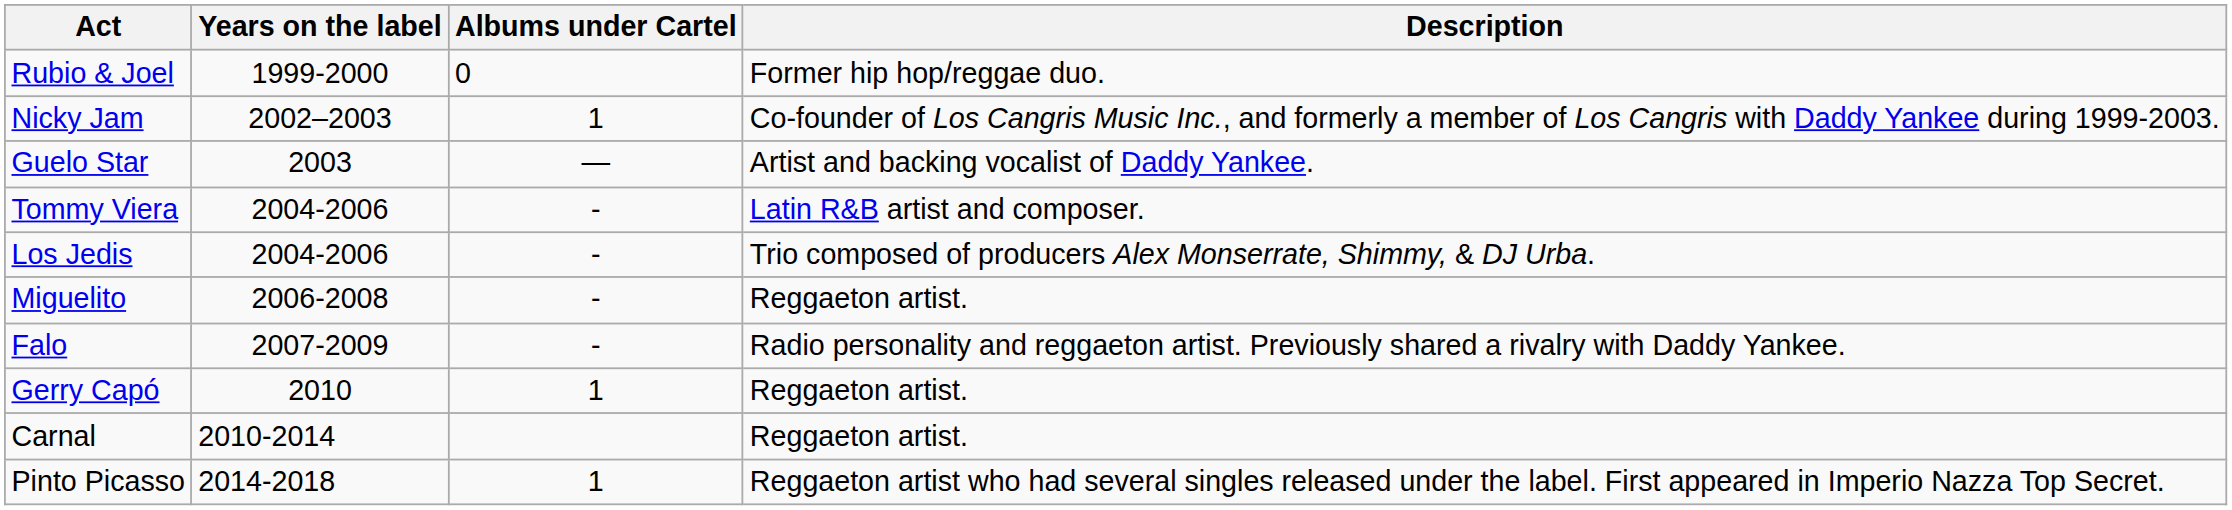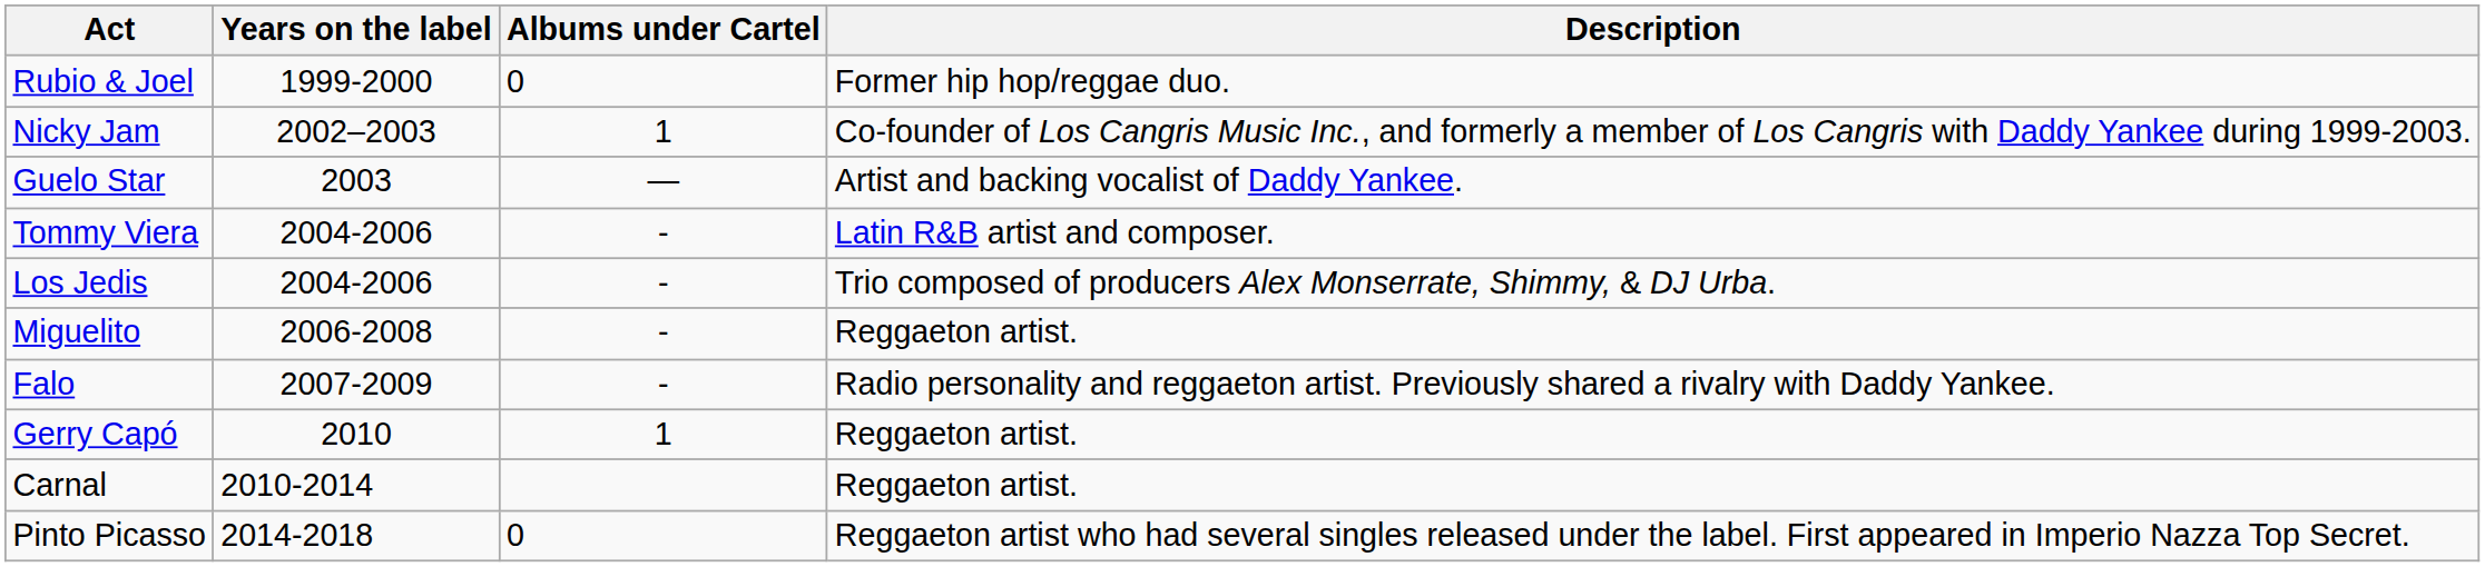 <table class="wikitable">
 <tr>
 <th>Act</th>
 <th>Years on the label</th>
 <th>Albums under Cartel</th>
 <th>Description</th>
 </tr>
 <tr>
 <td><a href='#'>Rubio & Joel</a></td>
 <td style="text-align:center;">1999-2000</td>
 <td>0</td>
 <td>Former hip hop/reggae duo.</td>
 </tr>
 <tr>
 <td><a href='#'>Nicky Jam</a></td>
 <td style="text-align:center;">2002–2003</td>
 <td style="text-align:center;">1</td>
 <td>Co-founder of <em>Los Cangris Music Inc.</em>, and formerly a member of <em>Los Cangris</em> with <a href='#'>Daddy Yankee</a> during 1999-2003.</td>
 </tr>
 <tr>
 <td><a href='#'>Guelo Star</a></td>
 <td style="text-align:center;">2003</td>
 <td style="text-align:center;">—</td>
 <td>Artist and backing vocalist of <a href='#'>Daddy Yankee</a>.</td>
 </tr>
 <tr>
 <td><a href='#'>Tommy Viera</a></td>
 <td style="text-align:center;">2004-2006</td>
 <td style="text-align:center;">-</td>
 <td><a href='#'>Latin R&B</a> artist and composer.</td>
 </tr>
 <tr>
 <td><a href='#'>Los Jedis</a></td>
 <td style="text-align:center;">2004-2006</td>
 <td style="text-align:center;">-</td>
 <td>Trio composed of producers <em>Alex Monserrate, Shimmy, </em> & <em>DJ Urba</em>.</td>
 </tr>
 <tr>
 <td><a href='#'>Miguelito</a></td>
 <td style="text-align:center;">2006-2008</td>
 <td style="text-align:center;">-</td>
 <td>Reggaeton artist.</td>
 </tr>
 <tr>
 <td><a href='#'>Falo</a></td>
 <td style="text-align:center;">2007-2009</td>
 <td style="text-align:center;">-</td>
 <td>Radio personality and reggaeton artist. Previously shared a rivalry with Daddy Yankee.</td>
 </tr>
 <tr>
 <td><a href='#'>Gerry Capó</a></td>
 <td style="text-align:center;">2010</td>
 <td style="text-align:center;">1</td>
 <td>Reggaeton artist.</td>
 </tr>
 <tr>
 <td>Carnal</td>
 <td>2010-2014</td>
 <td></td>
 <td>Reggaeton artist.</td>
 </tr>
 <tr>
 <td>Pinto Picasso</td>
 <td>2014-2018</td>
-<td style="text-align:center;">1</td>
+<td>0</td>
 <td>Reggaeton artist who had several singles released under the label.  First appeared in Imperio Nazza Top Secret.</td>
 </tr>
 </table>
